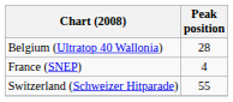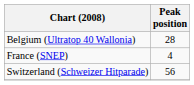 <table class="wikitable sortable">
 <tr>
 <th>Chart (2008)</th>
 <th>Peak<br>position</th>
 </tr>
 <tr>
 <td>Belgium (<a href='#'>Ultratop 40 Wallonia</a>)</td>
 <td align="center">28</td>
 </tr>
 <tr>
 <td>France (<a href='#'>SNEP</a>)</td>
 <td align="center">4</td>
 </tr>
 <tr>
 <td>Switzerland (<a href='#'>Schweizer Hitparade</a>)</td>
-<td align="center">55</td>
+<td align="center">56</td>
 </tr>
 <tr>
 </tr>
 </table>
